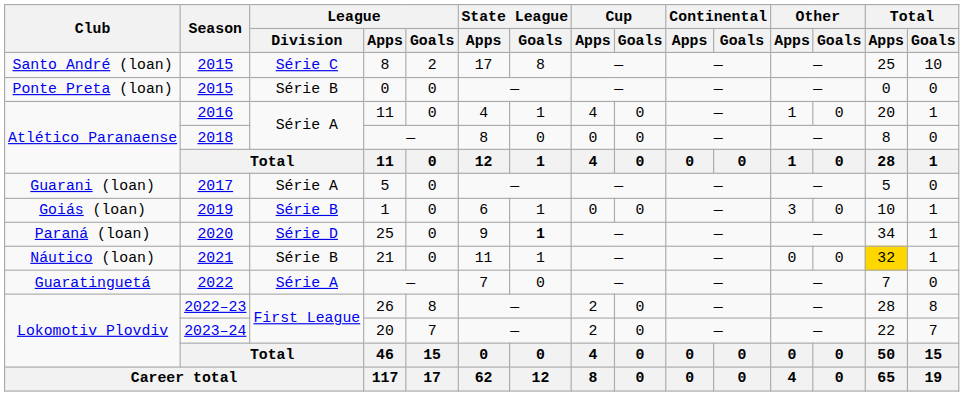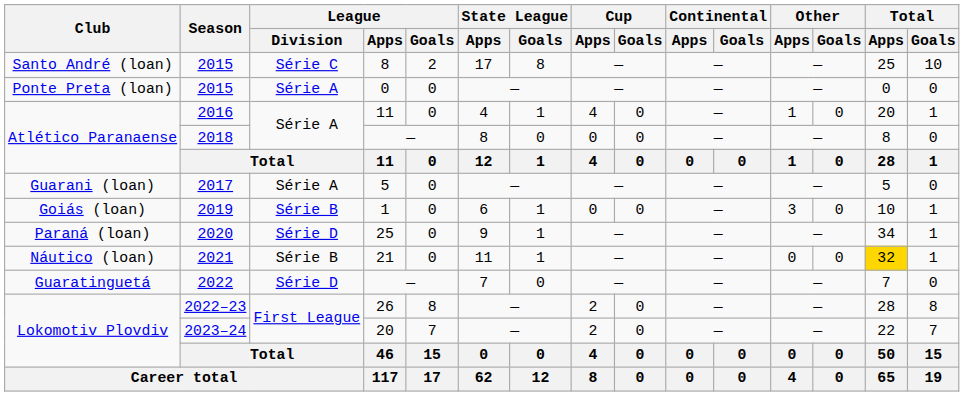 <table class="wikitable" style="text-align: center">
 <tr>
 <th rowspan="2">Club</th>
 <th rowspan="2">Season</th>
 <th colspan="3">League</th>
 <th colspan="2">State League</th>
 <th colspan="2">Cup</th>
 <th colspan="2">Continental</th>
 <th colspan="2">Other</th>
 <th colspan="2">Total</th>
 </tr>
 <tr>
 <th>Division</th>
 <th>Apps</th>
 <th>Goals</th>
 <th>Apps</th>
 <th>Goals</th>
 <th>Apps</th>
 <th>Goals</th>
 <th>Apps</th>
 <th>Goals</th>
 <th>Apps</th>
 <th>Goals</th>
 <th>Apps</th>
 <th>Goals</th>
 </tr>
 <tr>
 <td><a href='#'>Santo André</a> (loan)</td>
 <td><a href='#'>2015</a></td>
 <td><a href='#'>Série C</a></td>
 <td>8</td>
 <td>2</td>
 <td>17</td>
 <td>8</td>
 <td colspan="2">—</td>
 <td colspan="2">—</td>
 <td colspan="2">—</td>
 <td>25</td>
 <td>10</td>
 </tr>
 <tr>
 <td><a href='#'>Ponte Preta</a> (loan)</td>
 <td><a href='#'>2015</a></td>
-<td>Série B</td>
+<td><a href='#'>Série A</a></td>
 <td>0</td>
 <td>0</td>
 <td colspan="2">—</td>
 <td colspan="2">—</td>
 <td colspan="2">—</td>
 <td colspan="2">—</td>
 <td>0</td>
 <td>0</td>
 </tr>
 <tr>
 <td rowspan="3"><a href='#'>Atlético Paranaense</a></td>
 <td><a href='#'>2016</a></td>
 <td rowspan="2">Série A</td>
 <td>11</td>
 <td>0</td>
 <td>4</td>
 <td>1</td>
 <td>4</td>
 <td>0</td>
 <td colspan="2">—</td>
 <td>1</td>
 <td>0</td>
 <td>20</td>
 <td>1</td>
 </tr>
 <tr>
 <td><a href='#'>2018</a></td>
 <td colspan="2">—</td>
 <td>8</td>
 <td>0</td>
 <td>0</td>
 <td>0</td>
 <td colspan="2">—</td>
 <td colspan="2">—</td>
 <td>8</td>
 <td>0</td>
 </tr>
 <tr>
 <th colspan="2"><strong>Total</strong></th>
 <th>11</th>
 <th>0</th>
 <th>12</th>
 <th>1</th>
 <th>4</th>
 <th>0</th>
 <th>0</th>
 <th>0</th>
 <th>1</th>
 <th>0</th>
 <th>28</th>
 <th>1</th>
 </tr>
 <tr>
 <td><a href='#'>Guarani</a> (loan)</td>
 <td><a href='#'>2017</a></td>
 <td>Série A</td>
 <td>5</td>
 <td>0</td>
 <td colspan="2">—</td>
 <td colspan="2">—</td>
 <td colspan="2">—</td>
 <td colspan="2">—</td>
 <td>5</td>
 <td>0</td>
 </tr>
 <tr>
 <td><a href='#'>Goiás</a> (loan)</td>
 <td><a href='#'>2019</a></td>
 <td><a href='#'>Série B</a></td>
 <td>1</td>
 <td>0</td>
 <td>6</td>
 <td>1</td>
 <td>0</td>
 <td>0</td>
 <td colspan="2">—</td>
 <td>3</td>
 <td>0</td>
 <td>10</td>
 <td>1</td>
 </tr>
 <tr>
 <td><a href='#'>Paraná</a> (loan)</td>
 <td><a href='#'>2020</a></td>
 <td><a href='#'>Série D</a></td>
 <td>25</td>
 <td>0</td>
 <td>9</td>
-<td><strong>1</strong></td>
+<td>1</td>
 <td colspan="2">—</td>
 <td colspan="2">—</td>
 <td colspan="2">—</td>
 <td>34</td>
 <td>1</td>
 </tr>
 <tr>
 <td><a href='#'>Náutico</a> (loan)</td>
 <td><a href='#'>2021</a></td>
 <td>Série B</td>
 <td>21</td>
 <td>0</td>
 <td>11</td>
 <td>1</td>
 <td colspan="2">—</td>
 <td colspan="2">—</td>
 <td>0</td>
 <td>0</td>
 <td style="background: gold;">32</td>
 <td>1</td>
 </tr>
 <tr>
 <td><a href='#'>Guaratinguetá</a></td>
 <td><a href='#'>2022</a></td>
-<td><a href='#'>Série A</a></td>
+<td><a href='#'>Série D</a></td>
 <td colspan="2">—</td>
 <td>7</td>
 <td>0</td>
 <td colspan="2">—</td>
 <td colspan="2">—</td>
 <td colspan="2">—</td>
 <td>7</td>
 <td>0</td>
 </tr>
 <tr>
 <td rowspan="3"><a href='#'>Lokomotiv Plovdiv</a></td>
 <td><a href='#'>2022–23</a></td>
 <td rowspan="2"><a href='#'>First League</a></td>
 <td>26</td>
 <td>8</td>
 <td colspan="2">—</td>
 <td>2</td>
 <td>0</td>
 <td colspan="2">—</td>
 <td colspan="2">—</td>
 <td>28</td>
 <td>8</td>
 </tr>
 <tr>
 <td><a href='#'>2023–24</a></td>
 <td>20</td>
 <td>7</td>
 <td colspan="2">—</td>
 <td>2</td>
 <td>0</td>
 <td colspan="2">—</td>
 <td colspan="2">—</td>
 <td>22</td>
 <td>7</td>
 </tr>
 <tr>
 <th colspan="2"><strong>Total</strong></th>
 <th>46</th>
 <th>15</th>
 <th>0</th>
 <th>0</th>
 <th>4</th>
 <th>0</th>
 <th>0</th>
 <th>0</th>
 <th>0</th>
 <th>0</th>
 <th>50</th>
 <th>15</th>
 </tr>
 <tr>
 <th colspan="3"><strong>Career total</strong></th>
 <th>117</th>
 <th>17</th>
 <th>62</th>
 <th>12</th>
 <th>8</th>
 <th>0</th>
 <th>0</th>
 <th>0</th>
 <th>4</th>
 <th>0</th>
 <th>65</th>
 <th>19</th>
 </tr>
 </table>
